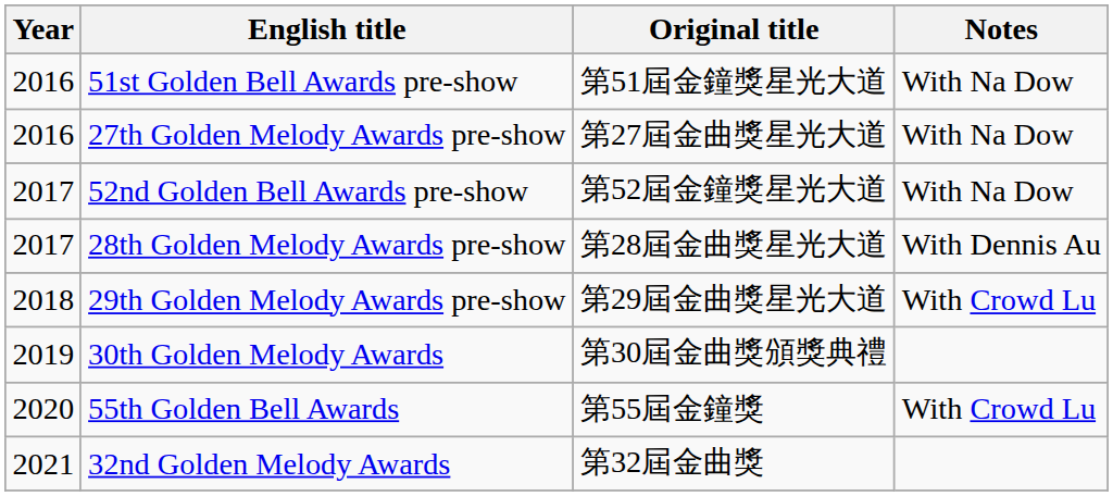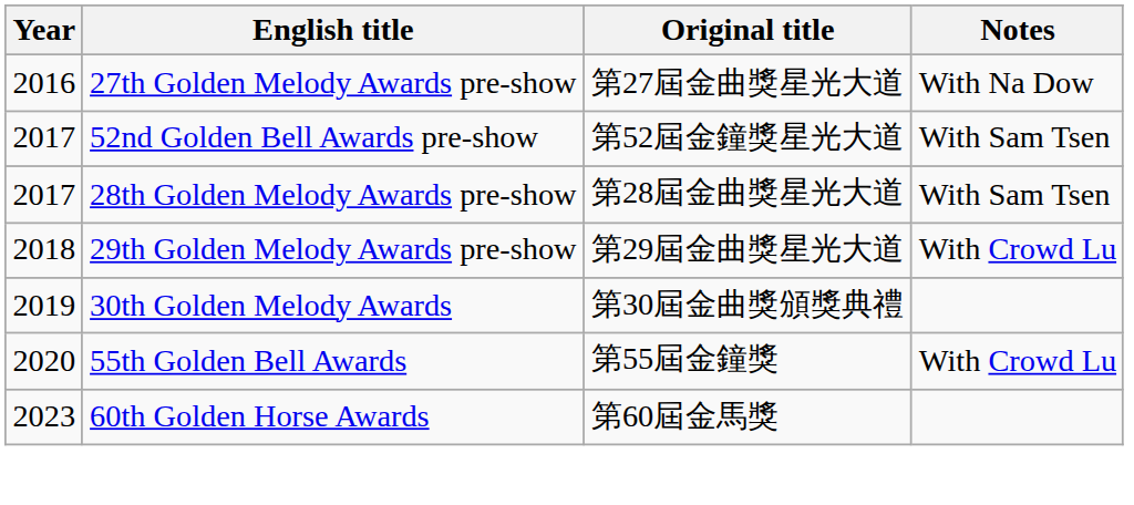 <table class="wikitable sortable">
 <tr>
 <th>Year</th>
 <th>English title</th>
 <th>Original title</th>
 <th class="unsortable">Notes</th>
-</tr>
-<tr>
-<td>2016</td>
-<td><a href='#'>51st Golden Bell Awards</a> pre-show</td>
-<td>第51屆金鐘獎星光大道</td>
-<td>With Na Dow</td>
 </tr>
 <tr>
 <td>2016</td>
 <td><a href='#'>27th Golden Melody Awards</a> pre-show</td>
 <td>第27屆金曲獎星光大道</td>
 <td>With Na Dow</td>
 </tr>
 <tr>
 <td>2017</td>
 <td><a href='#'>52nd Golden Bell Awards</a> pre-show</td>
 <td>第52屆金鐘獎星光大道</td>
-<td>With Na Dow</td>
+<td>With Sam Tsen</td>
 </tr>
 <tr>
 <td>2017</td>
 <td><a href='#'>28th Golden Melody Awards</a> pre-show</td>
 <td>第28屆金曲獎星光大道</td>
-<td>With Dennis Au</td>
+<td>With Sam Tsen</td>
 </tr>
 <tr>
 <td>2018</td>
 <td><a href='#'>29th Golden Melody Awards</a> pre-show</td>
 <td>第29屆金曲獎星光大道</td>
 <td>With <a href='#'>Crowd Lu</a></td>
 </tr>
 <tr>
 <td>2019</td>
 <td><a href='#'>30th Golden Melody Awards</a></td>
 <td>第30屆金曲獎頒獎典禮</td>
 <td></td>
 </tr>
 <tr>
 <td>2020</td>
 <td><a href='#'>55th Golden Bell Awards</a></td>
 <td>第55屆金鐘獎</td>
 <td>With <a href='#'>Crowd Lu</a></td>
 </tr>
 <tr>
-<td>2021</td>
-<td><a href='#'>32nd Golden Melody Awards</a></td>
-<td>第32屆金曲獎</td>
+<td>2023</td>
+<td><a href='#'>60th Golden Horse Awards</a></td>
+<td>第60屆金馬獎</td>
 <td></td>
 </tr>
 </table>
